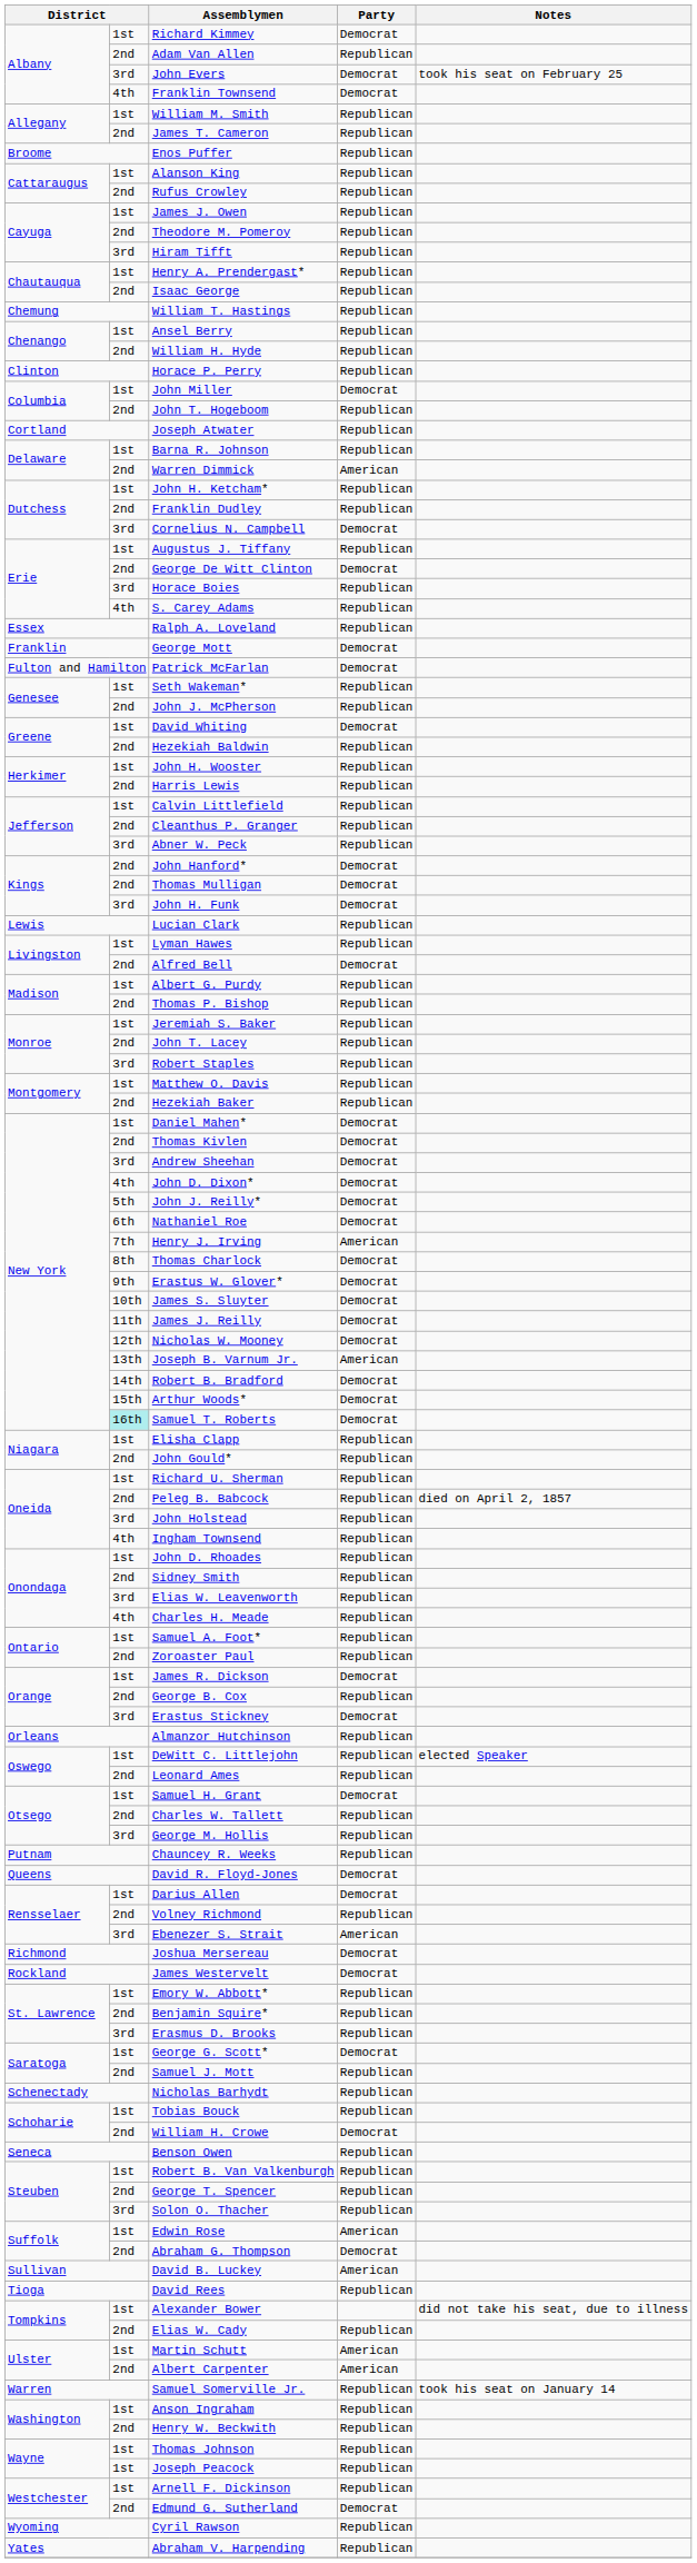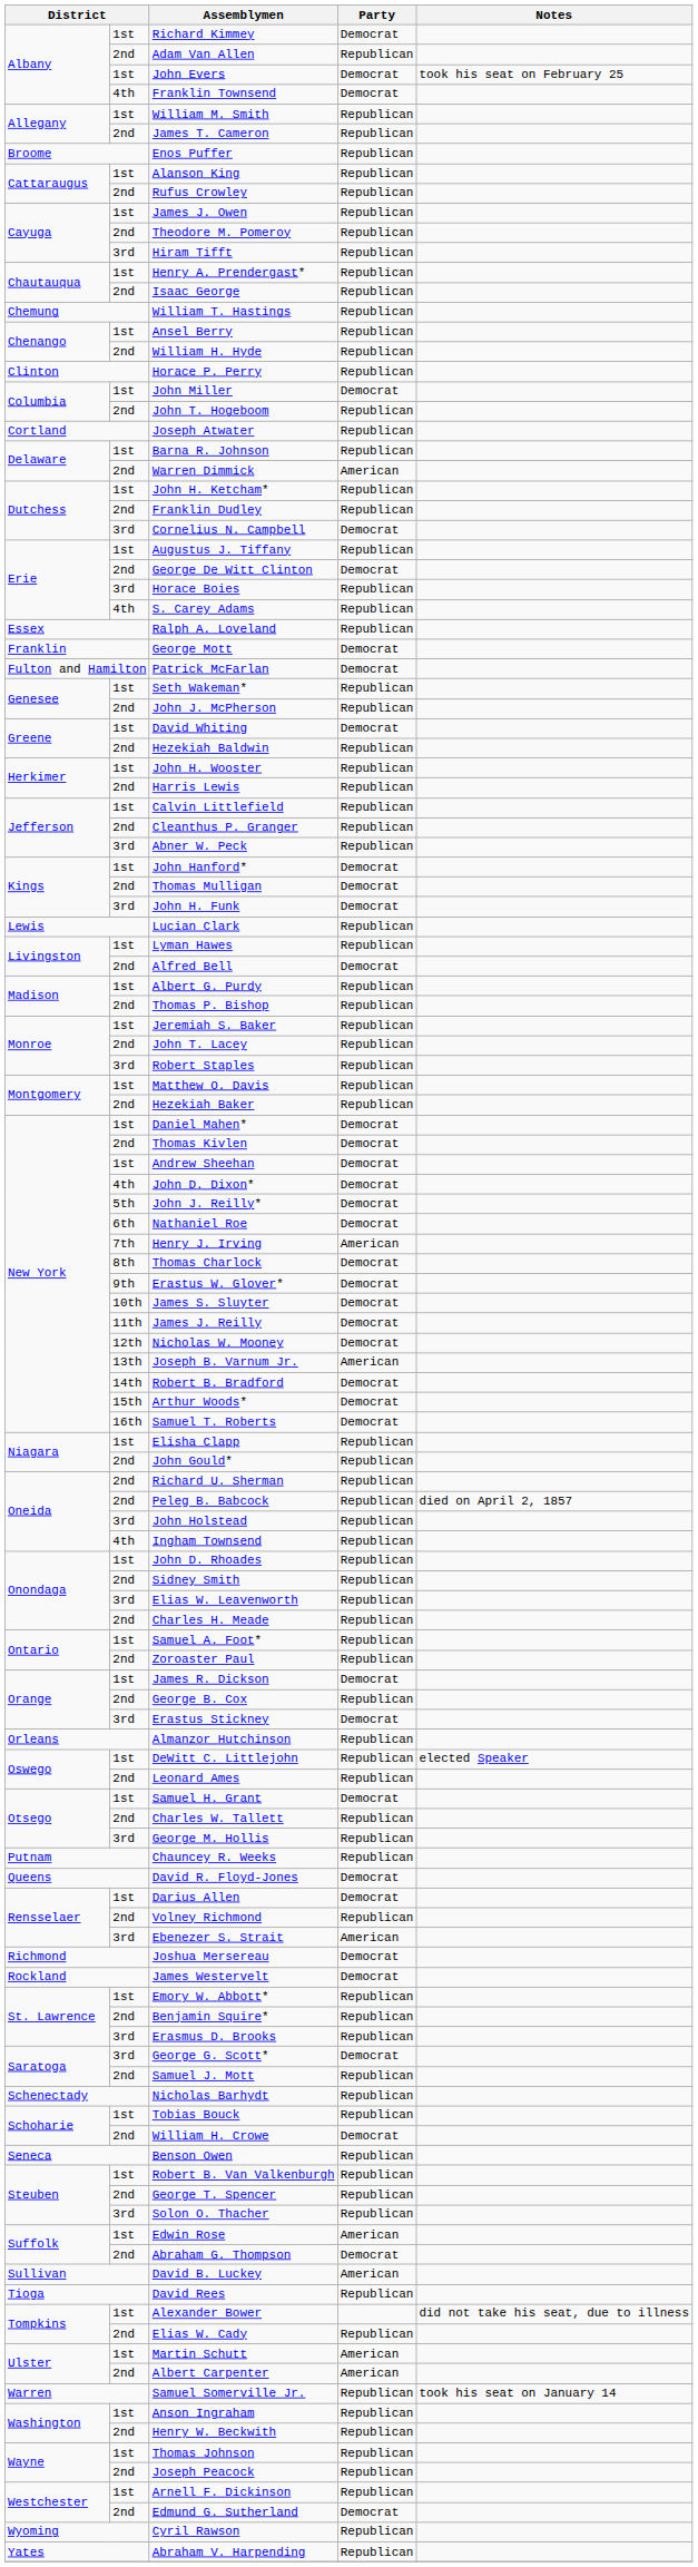 <table class=wikitable>
 <tr>
 <th colspan="2">District</th>
 <th>Assemblymen</th>
 <th>Party</th>
 <th>Notes</th>
 </tr>
 <tr>
 <td rowspan="4"><a href='#'>Albany</a></td>
 <td>1st</td>
 <td><a href='#'>Richard Kimmey</a></td>
 <td>Democrat</td>
 <td></td>
 </tr>
 <tr>
 <td>2nd</td>
 <td><a href='#'>Adam Van Allen</a></td>
 <td>Republican</td>
 <td></td>
 </tr>
 <tr>
-<td>3rd</td>
+<td>1st</td>
 <td><a href='#'>John Evers</a></td>
 <td>Democrat</td>
 <td>took his seat on February 25</td>
 </tr>
 <tr>
 <td>4th</td>
 <td><a href='#'>Franklin Townsend</a></td>
 <td>Democrat</td>
 <td></td>
 </tr>
 <tr>
 <td rowspan="2"><a href='#'>Allegany</a></td>
 <td>1st</td>
 <td><a href='#'>William M. Smith</a></td>
 <td>Republican</td>
 <td></td>
 </tr>
 <tr>
 <td>2nd</td>
 <td><a href='#'>James T. Cameron</a></td>
 <td>Republican</td>
 <td></td>
 </tr>
 <tr>
 <td colspan="2"><a href='#'>Broome</a></td>
 <td><a href='#'>Enos Puffer</a></td>
 <td>Republican</td>
 <td></td>
 </tr>
 <tr>
 <td rowspan="2"><a href='#'>Cattaraugus</a></td>
 <td>1st</td>
 <td><a href='#'>Alanson King</a></td>
 <td>Republican</td>
 <td></td>
 </tr>
 <tr>
 <td>2nd</td>
 <td><a href='#'>Rufus Crowley</a></td>
 <td>Republican</td>
 <td></td>
 </tr>
 <tr>
 <td rowspan="3"><a href='#'>Cayuga</a></td>
 <td>1st</td>
 <td><a href='#'>James J. Owen</a></td>
 <td>Republican</td>
 <td></td>
 </tr>
 <tr>
 <td>2nd</td>
 <td><a href='#'>Theodore M. Pomeroy</a></td>
 <td>Republican</td>
 <td></td>
 </tr>
 <tr>
 <td>3rd</td>
 <td><a href='#'>Hiram Tifft</a></td>
 <td>Republican</td>
 <td></td>
 </tr>
 <tr>
 <td rowspan="2"><a href='#'>Chautauqua</a></td>
 <td>1st</td>
 <td><a href='#'>Henry A. Prendergast</a>*</td>
 <td>Republican</td>
 <td></td>
 </tr>
 <tr>
 <td>2nd</td>
 <td><a href='#'>Isaac George</a></td>
 <td>Republican</td>
 <td></td>
 </tr>
 <tr>
 <td colspan="2"><a href='#'>Chemung</a></td>
 <td><a href='#'>William T. Hastings</a></td>
 <td>Republican</td>
 <td></td>
 </tr>
 <tr>
 <td rowspan="2"><a href='#'>Chenango</a></td>
 <td>1st</td>
 <td><a href='#'>Ansel Berry</a></td>
 <td>Republican</td>
 <td></td>
 </tr>
 <tr>
 <td>2nd</td>
 <td><a href='#'>William H. Hyde</a></td>
 <td>Republican</td>
 <td></td>
 </tr>
 <tr>
 <td colspan="2"><a href='#'>Clinton</a></td>
 <td><a href='#'>Horace P. Perry</a></td>
 <td>Republican</td>
 <td></td>
 </tr>
 <tr>
 <td rowspan="2"><a href='#'>Columbia</a></td>
 <td>1st</td>
 <td><a href='#'>John Miller</a></td>
 <td>Democrat</td>
 <td></td>
 </tr>
 <tr>
 <td>2nd</td>
 <td><a href='#'>John T. Hogeboom</a></td>
 <td>Republican</td>
 <td></td>
 </tr>
 <tr>
 <td colspan="2"><a href='#'>Cortland</a></td>
 <td><a href='#'>Joseph Atwater</a></td>
 <td>Republican</td>
 <td></td>
 </tr>
 <tr>
 <td rowspan="2"><a href='#'>Delaware</a></td>
 <td>1st</td>
 <td><a href='#'>Barna R. Johnson</a></td>
 <td>Republican</td>
 <td></td>
 </tr>
 <tr>
 <td>2nd</td>
 <td><a href='#'>Warren Dimmick</a></td>
 <td>American</td>
 <td></td>
 </tr>
 <tr>
 <td rowspan="3"><a href='#'>Dutchess</a></td>
 <td>1st</td>
 <td><a href='#'>John H. Ketcham</a>*</td>
 <td>Republican</td>
 <td></td>
 </tr>
 <tr>
 <td>2nd</td>
 <td><a href='#'>Franklin Dudley</a></td>
 <td>Republican</td>
 <td></td>
 </tr>
 <tr>
 <td>3rd</td>
 <td><a href='#'>Cornelius N. Campbell</a></td>
 <td>Democrat</td>
 <td></td>
 </tr>
 <tr>
 <td rowspan="4"><a href='#'>Erie</a></td>
 <td>1st</td>
 <td><a href='#'>Augustus J. Tiffany</a></td>
 <td>Republican</td>
 <td></td>
 </tr>
 <tr>
 <td>2nd</td>
 <td><a href='#'>George De Witt Clinton</a></td>
 <td>Democrat</td>
 <td></td>
 </tr>
 <tr>
 <td>3rd</td>
 <td><a href='#'>Horace Boies</a></td>
 <td>Republican</td>
 <td></td>
 </tr>
 <tr>
 <td>4th</td>
 <td><a href='#'>S. Carey Adams</a></td>
 <td>Republican</td>
 <td></td>
 </tr>
 <tr>
 <td colspan="2"><a href='#'>Essex</a></td>
 <td><a href='#'>Ralph A. Loveland</a></td>
 <td>Republican</td>
 <td></td>
 </tr>
 <tr>
 <td colspan="2"><a href='#'>Franklin</a></td>
 <td><a href='#'>George Mott</a></td>
 <td>Democrat</td>
 <td></td>
 </tr>
 <tr>
 <td colspan="2"><a href='#'>Fulton</a> and <a href='#'>Hamilton</a></td>
 <td><a href='#'>Patrick McFarlan</a></td>
 <td>Democrat</td>
 <td></td>
 </tr>
 <tr>
 <td rowspan="2"><a href='#'>Genesee</a></td>
 <td>1st</td>
 <td><a href='#'>Seth Wakeman</a>*</td>
 <td>Republican</td>
 <td></td>
 </tr>
 <tr>
 <td>2nd</td>
 <td><a href='#'>John J. McPherson</a></td>
 <td>Republican</td>
 <td></td>
 </tr>
 <tr>
 <td rowspan="2"><a href='#'>Greene</a></td>
 <td>1st</td>
 <td><a href='#'>David Whiting</a></td>
 <td>Democrat</td>
 <td></td>
 </tr>
 <tr>
 <td>2nd</td>
 <td><a href='#'>Hezekiah Baldwin</a></td>
 <td>Republican</td>
 <td></td>
 </tr>
 <tr>
 <td rowspan="2"><a href='#'>Herkimer</a></td>
 <td>1st</td>
 <td><a href='#'>John H. Wooster</a></td>
 <td>Republican</td>
 <td></td>
 </tr>
 <tr>
 <td>2nd</td>
 <td><a href='#'>Harris Lewis</a></td>
 <td>Republican</td>
 <td></td>
 </tr>
 <tr>
 <td rowspan="3"><a href='#'>Jefferson</a></td>
 <td>1st</td>
 <td><a href='#'>Calvin Littlefield</a></td>
 <td>Republican</td>
 <td></td>
 </tr>
 <tr>
 <td>2nd</td>
 <td><a href='#'>Cleanthus P. Granger</a></td>
 <td>Republican</td>
 <td></td>
 </tr>
 <tr>
 <td>3rd</td>
 <td><a href='#'>Abner W. Peck</a></td>
 <td>Republican</td>
 <td></td>
 </tr>
 <tr>
 <td rowspan="3"><a href='#'>Kings</a></td>
-<td>2nd</td>
+<td>1st</td>
 <td><a href='#'>John Hanford</a>*</td>
 <td>Democrat</td>
 <td></td>
 </tr>
 <tr>
 <td>2nd</td>
 <td><a href='#'>Thomas Mulligan</a></td>
 <td>Democrat</td>
 <td></td>
 </tr>
 <tr>
 <td>3rd</td>
 <td><a href='#'>John H. Funk</a></td>
 <td>Democrat</td>
 <td></td>
 </tr>
 <tr>
 <td colspan="2"><a href='#'>Lewis</a></td>
 <td><a href='#'>Lucian Clark</a></td>
 <td>Republican</td>
 <td></td>
 </tr>
 <tr>
 <td rowspan="2"><a href='#'>Livingston</a></td>
 <td>1st</td>
 <td><a href='#'>Lyman Hawes</a></td>
 <td>Republican</td>
 <td></td>
 </tr>
 <tr>
 <td>2nd</td>
 <td><a href='#'>Alfred Bell</a></td>
 <td>Democrat</td>
 <td></td>
 </tr>
 <tr>
 <td rowspan="2"><a href='#'>Madison</a></td>
 <td>1st</td>
 <td><a href='#'>Albert G. Purdy</a></td>
 <td>Republican</td>
 <td></td>
 </tr>
 <tr>
 <td>2nd</td>
 <td><a href='#'>Thomas P. Bishop</a></td>
 <td>Republican</td>
 <td></td>
 </tr>
 <tr>
 <td rowspan="3"><a href='#'>Monroe</a></td>
 <td>1st</td>
 <td><a href='#'>Jeremiah S. Baker</a></td>
 <td>Republican</td>
 <td></td>
 </tr>
 <tr>
 <td>2nd</td>
 <td><a href='#'>John T. Lacey</a></td>
 <td>Republican</td>
 <td></td>
 </tr>
 <tr>
 <td>3rd</td>
 <td><a href='#'>Robert Staples</a></td>
 <td>Republican</td>
 <td></td>
 </tr>
 <tr>
 <td rowspan="2"><a href='#'>Montgomery</a></td>
 <td>1st</td>
 <td><a href='#'>Matthew O. Davis</a></td>
 <td>Republican</td>
 <td></td>
 </tr>
 <tr>
 <td>2nd</td>
 <td><a href='#'>Hezekiah Baker</a></td>
 <td>Republican</td>
 <td></td>
 </tr>
 <tr>
 <td rowspan="16"><a href='#'>New York</a></td>
 <td>1st</td>
 <td><a href='#'>Daniel Mahen</a>*</td>
 <td>Democrat</td>
 <td></td>
 </tr>
 <tr>
 <td>2nd</td>
 <td><a href='#'>Thomas Kivlen</a></td>
 <td>Democrat</td>
 <td></td>
 </tr>
 <tr>
-<td>3rd</td>
+<td>1st</td>
 <td><a href='#'>Andrew Sheehan</a></td>
 <td>Democrat</td>
 <td></td>
 </tr>
 <tr>
 <td>4th</td>
 <td><a href='#'>John D. Dixon</a>*</td>
 <td>Democrat</td>
 <td></td>
 </tr>
 <tr>
 <td>5th</td>
 <td><a href='#'>John J. Reilly</a>*</td>
 <td>Democrat</td>
 <td></td>
 </tr>
 <tr>
 <td>6th</td>
 <td><a href='#'>Nathaniel Roe</a></td>
 <td>Democrat</td>
 <td></td>
 </tr>
 <tr>
 <td>7th</td>
 <td><a href='#'>Henry J. Irving</a></td>
 <td>American</td>
 <td></td>
 </tr>
 <tr>
 <td>8th</td>
 <td><a href='#'>Thomas Charlock</a></td>
 <td>Democrat</td>
 <td></td>
 </tr>
 <tr>
 <td>9th</td>
 <td><a href='#'>Erastus W. Glover</a>*</td>
 <td>Democrat</td>
 <td></td>
 </tr>
 <tr>
 <td>10th</td>
 <td><a href='#'>James S. Sluyter</a></td>
 <td>Democrat</td>
 <td></td>
 </tr>
 <tr>
 <td>11th</td>
 <td><a href='#'>James J. Reilly</a></td>
 <td>Democrat</td>
 <td></td>
 </tr>
 <tr>
 <td>12th</td>
 <td><a href='#'>Nicholas W. Mooney</a></td>
 <td>Democrat</td>
 <td></td>
 </tr>
 <tr>
 <td>13th</td>
 <td><a href='#'>Joseph B. Varnum Jr.</a></td>
 <td>American</td>
 <td></td>
 </tr>
 <tr>
 <td>14th</td>
 <td><a href='#'>Robert B. Bradford</a></td>
 <td>Democrat</td>
 <td></td>
 </tr>
 <tr>
 <td>15th</td>
 <td><a href='#'>Arthur Woods</a>*</td>
 <td>Democrat</td>
 <td></td>
 </tr>
 <tr>
-<td style="background: paleturquoise;">16th</td>
+<td>16th</td>
 <td><a href='#'>Samuel T. Roberts</a></td>
 <td>Democrat</td>
 <td></td>
 </tr>
 <tr>
 <td rowspan="2"><a href='#'>Niagara</a></td>
 <td>1st</td>
 <td><a href='#'>Elisha Clapp</a></td>
 <td>Republican</td>
 <td></td>
 </tr>
 <tr>
 <td>2nd</td>
 <td><a href='#'>John Gould</a>*</td>
 <td>Republican</td>
 <td></td>
 </tr>
 <tr>
 <td rowspan="4"><a href='#'>Oneida</a></td>
-<td>1st</td>
+<td>2nd</td>
 <td><a href='#'>Richard U. Sherman</a></td>
 <td>Republican</td>
 <td></td>
 </tr>
 <tr>
 <td>2nd</td>
 <td><a href='#'>Peleg B. Babcock</a></td>
 <td>Republican</td>
 <td>died on April 2, 1857</td>
 </tr>
 <tr>
 <td>3rd</td>
 <td><a href='#'>John Holstead</a></td>
 <td>Republican</td>
 <td></td>
 </tr>
 <tr>
 <td>4th</td>
 <td><a href='#'>Ingham Townsend</a></td>
 <td>Republican</td>
 <td></td>
 </tr>
 <tr>
 <td rowspan="4"><a href='#'>Onondaga</a></td>
 <td>1st</td>
 <td><a href='#'>John D. Rhoades</a></td>
 <td>Republican</td>
 <td></td>
 </tr>
 <tr>
 <td>2nd</td>
 <td><a href='#'>Sidney Smith</a></td>
 <td>Republican</td>
 <td></td>
 </tr>
 <tr>
 <td>3rd</td>
 <td><a href='#'>Elias W. Leavenworth</a></td>
 <td>Republican</td>
 <td></td>
 </tr>
 <tr>
-<td>4th</td>
+<td>2nd</td>
 <td><a href='#'>Charles H. Meade</a></td>
 <td>Republican</td>
 <td></td>
 </tr>
 <tr>
 <td rowspan="2"><a href='#'>Ontario</a></td>
 <td>1st</td>
 <td><a href='#'>Samuel A. Foot</a>*</td>
 <td>Republican</td>
 <td></td>
 </tr>
 <tr>
 <td>2nd</td>
 <td><a href='#'>Zoroaster Paul</a></td>
 <td>Republican</td>
 <td></td>
 </tr>
 <tr>
 <td rowspan="3"><a href='#'>Orange</a></td>
 <td>1st</td>
 <td><a href='#'>James R. Dickson</a></td>
 <td>Democrat</td>
 <td></td>
 </tr>
 <tr>
 <td>2nd</td>
 <td><a href='#'>George B. Cox</a></td>
 <td>Republican</td>
 <td></td>
 </tr>
 <tr>
 <td>3rd</td>
 <td><a href='#'>Erastus Stickney</a></td>
 <td>Democrat</td>
 <td></td>
 </tr>
 <tr>
 <td colspan="2"><a href='#'>Orleans</a></td>
 <td><a href='#'>Almanzor Hutchinson</a></td>
 <td>Republican</td>
 <td></td>
 </tr>
 <tr>
 <td rowspan="2"><a href='#'>Oswego</a></td>
 <td>1st</td>
 <td><a href='#'>DeWitt C. Littlejohn</a></td>
 <td>Republican</td>
 <td>elected <a href='#'>Speaker</a></td>
 </tr>
 <tr>
 <td>2nd</td>
 <td><a href='#'>Leonard Ames</a></td>
 <td>Republican</td>
 <td></td>
 </tr>
 <tr>
 <td rowspan="3"><a href='#'>Otsego</a></td>
 <td>1st</td>
 <td><a href='#'>Samuel H. Grant</a></td>
 <td>Democrat</td>
 <td></td>
 </tr>
 <tr>
 <td>2nd</td>
 <td><a href='#'>Charles W. Tallett</a></td>
 <td>Republican</td>
 <td></td>
 </tr>
 <tr>
 <td>3rd</td>
 <td><a href='#'>George M. Hollis</a></td>
 <td>Republican</td>
 <td></td>
 </tr>
 <tr>
 <td colspan="2"><a href='#'>Putnam</a></td>
 <td><a href='#'>Chauncey R. Weeks</a></td>
 <td>Republican</td>
 <td></td>
 </tr>
 <tr>
 <td colspan="2"><a href='#'>Queens</a></td>
 <td><a href='#'>David R. Floyd-Jones</a></td>
 <td>Democrat</td>
 <td></td>
 </tr>
 <tr>
 <td rowspan="3"><a href='#'>Rensselaer</a></td>
 <td>1st</td>
 <td><a href='#'>Darius Allen</a></td>
 <td>Democrat</td>
 <td></td>
 </tr>
 <tr>
 <td>2nd</td>
 <td><a href='#'>Volney Richmond</a></td>
 <td>Republican</td>
 <td></td>
 </tr>
 <tr>
 <td>3rd</td>
 <td><a href='#'>Ebenezer S. Strait</a></td>
 <td>American</td>
 <td></td>
 </tr>
 <tr>
 <td colspan="2"><a href='#'>Richmond</a></td>
 <td><a href='#'>Joshua Mersereau</a></td>
 <td>Democrat</td>
 <td></td>
 </tr>
 <tr>
 <td colspan="2"><a href='#'>Rockland</a></td>
 <td><a href='#'>James Westervelt</a></td>
 <td>Democrat</td>
 <td></td>
 </tr>
 <tr>
 <td rowspan="3"><a href='#'>St. Lawrence</a></td>
 <td>1st</td>
 <td><a href='#'>Emory W. Abbott</a>*</td>
 <td>Republican</td>
 <td></td>
 </tr>
 <tr>
 <td>2nd</td>
 <td><a href='#'>Benjamin Squire</a>*</td>
 <td>Republican</td>
 <td></td>
 </tr>
 <tr>
 <td>3rd</td>
 <td><a href='#'>Erasmus D. Brooks</a></td>
 <td>Republican</td>
 <td></td>
 </tr>
 <tr>
 <td rowspan="2"><a href='#'>Saratoga</a></td>
-<td>1st</td>
+<td>3rd</td>
 <td><a href='#'>George G. Scott</a>*</td>
 <td>Democrat</td>
 <td></td>
 </tr>
 <tr>
 <td>2nd</td>
 <td><a href='#'>Samuel J. Mott</a></td>
 <td>Republican</td>
 <td></td>
 </tr>
 <tr>
 <td colspan="2"><a href='#'>Schenectady</a></td>
 <td><a href='#'>Nicholas Barhydt</a></td>
 <td>Republican</td>
 <td></td>
 </tr>
 <tr>
 <td rowspan="2"><a href='#'>Schoharie</a></td>
 <td>1st</td>
 <td><a href='#'>Tobias Bouck</a></td>
 <td>Republican</td>
 <td></td>
 </tr>
 <tr>
 <td>2nd</td>
 <td><a href='#'>William H. Crowe</a></td>
 <td>Democrat</td>
 <td></td>
 </tr>
 <tr>
 <td colspan="2"><a href='#'>Seneca</a></td>
 <td><a href='#'>Benson Owen</a></td>
 <td>Republican</td>
 <td></td>
 </tr>
 <tr>
 <td rowspan="3"><a href='#'>Steuben</a></td>
 <td>1st</td>
 <td><a href='#'>Robert B. Van Valkenburgh</a></td>
 <td>Republican</td>
 <td></td>
 </tr>
 <tr>
 <td>2nd</td>
 <td><a href='#'>George T. Spencer</a></td>
 <td>Republican</td>
 <td></td>
 </tr>
 <tr>
 <td>3rd</td>
 <td><a href='#'>Solon O. Thacher</a></td>
 <td>Republican</td>
 <td></td>
 </tr>
 <tr>
 <td rowspan="2"><a href='#'>Suffolk</a></td>
 <td>1st</td>
 <td><a href='#'>Edwin Rose</a></td>
 <td>American</td>
 <td></td>
 </tr>
 <tr>
 <td>2nd</td>
 <td><a href='#'>Abraham G. Thompson</a></td>
 <td>Democrat</td>
 <td></td>
 </tr>
 <tr>
 <td colspan="2"><a href='#'>Sullivan</a></td>
 <td><a href='#'>David B. Luckey</a></td>
 <td>American</td>
 <td></td>
 </tr>
 <tr>
 <td colspan="2"><a href='#'>Tioga</a></td>
 <td><a href='#'>David Rees</a></td>
 <td>Republican</td>
 <td></td>
 </tr>
 <tr>
 <td rowspan="2"><a href='#'>Tompkins</a></td>
 <td>1st</td>
 <td><a href='#'>Alexander Bower</a></td>
 <td></td>
 <td>did not take his seat, due to illness</td>
 </tr>
 <tr>
 <td>2nd</td>
 <td><a href='#'>Elias W. Cady</a></td>
 <td>Republican</td>
 <td></td>
 </tr>
 <tr>
 <td rowspan="2"><a href='#'>Ulster</a></td>
 <td>1st</td>
 <td><a href='#'>Martin Schutt</a></td>
 <td>American</td>
 <td></td>
 </tr>
 <tr>
 <td>2nd</td>
 <td><a href='#'>Albert Carpenter</a></td>
 <td>American</td>
 <td></td>
 </tr>
 <tr>
 <td colspan="2"><a href='#'>Warren</a></td>
 <td><a href='#'>Samuel Somerville Jr.</a></td>
 <td>Republican</td>
 <td>took his seat on January 14</td>
 </tr>
 <tr>
 <td rowspan="2"><a href='#'>Washington</a></td>
 <td>1st</td>
 <td><a href='#'>Anson Ingraham</a></td>
 <td>Republican</td>
 <td></td>
 </tr>
 <tr>
 <td>2nd</td>
 <td><a href='#'>Henry W. Beckwith</a></td>
 <td>Republican</td>
 <td></td>
 </tr>
 <tr>
 <td rowspan="2"><a href='#'>Wayne</a></td>
 <td>1st</td>
 <td><a href='#'>Thomas Johnson</a></td>
 <td>Republican</td>
 <td></td>
 </tr>
 <tr>
-<td>1st</td>
+<td>2nd</td>
 <td><a href='#'>Joseph Peacock</a></td>
 <td>Republican</td>
 <td></td>
 </tr>
 <tr>
 <td rowspan="2"><a href='#'>Westchester</a></td>
 <td>1st</td>
 <td><a href='#'>Arnell F. Dickinson</a></td>
 <td>Republican</td>
 <td></td>
 </tr>
 <tr>
 <td>2nd</td>
 <td><a href='#'>Edmund G. Sutherland</a></td>
 <td>Democrat</td>
 <td></td>
 </tr>
 <tr>
 <td colspan="2"><a href='#'>Wyoming</a></td>
 <td><a href='#'>Cyril Rawson</a></td>
 <td>Republican</td>
 <td></td>
 </tr>
 <tr>
 <td colspan="2"><a href='#'>Yates</a></td>
 <td><a href='#'>Abraham V. Harpending</a></td>
 <td>Republican</td>
 <td></td>
 </tr>
 <tr>
 </tr>
 </table>
